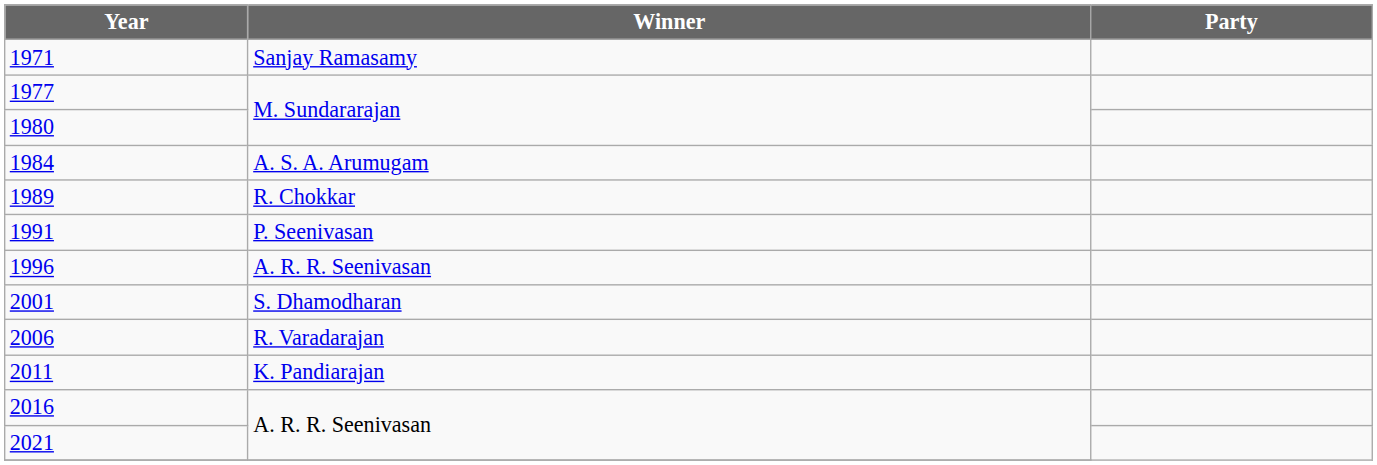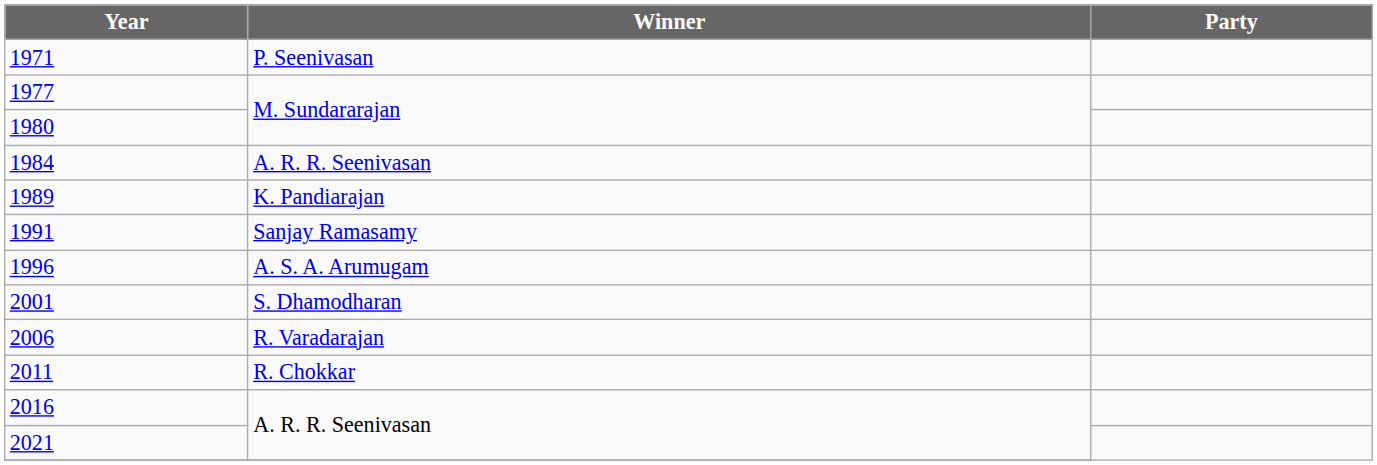 <table class="wikitable" width="50%">
 <tr>
 <th style="background-color:#666666; color:white">Year</th>
 <th style="background-color:#666666; color:white">Winner</th>
 <th style="background-color:#666666; color:white" colspan="2">Party</th>
 </tr>
 <tr>
 <td><a href='#'>1971</a></td>
-<td><a href='#'>Sanjay Ramasamy</a></td>
+<td><a href='#'>P. Seenivasan</a></td>
 <td></td>
 </tr>
 <tr>
 <td><a href='#'>1977</a></td>
 <td rowspan=2><a href='#'>M. Sundararajan</a></td>
 <td></td>
 </tr>
 <tr>
 <td><a href='#'>1980</a></td>
 </tr>
 <tr>
 <td><a href='#'>1984</a></td>
-<td><a href='#'>A. S. A. Arumugam</a></td>
+<td><a href='#'>A. R. R. Seenivasan</a></td>
 <td></td>
 </tr>
 <tr>
 <td><a href='#'>1989</a></td>
-<td><a href='#'>R. Chokkar</a></td>
+<td><a href='#'>K. Pandiarajan</a></td>
 <td></td>
 </tr>
 <tr>
 <td><a href='#'>1991</a></td>
-<td><a href='#'>P. Seenivasan</a></td>
+<td><a href='#'>Sanjay Ramasamy</a></td>
 <td></td>
 </tr>
 <tr>
 <td><a href='#'>1996</a></td>
-<td><a href='#'>A. R. R. Seenivasan</a></td>
+<td><a href='#'>A. S. A. Arumugam</a></td>
 <td></td>
 </tr>
 <tr>
 <td><a href='#'>2001</a></td>
 <td><a href='#'>S. Dhamodharan</a></td>
 <td></td>
 </tr>
 <tr>
 <td><a href='#'>2006</a></td>
 <td><a href='#'>R. Varadarajan</a></td>
 <td></td>
 </tr>
 <tr>
 <td><a href='#'>2011</a></td>
-<td><a href='#'>K. Pandiarajan</a></td>
+<td><a href='#'>R. Chokkar</a></td>
 <td></td>
 </tr>
 <tr>
 <td><a href='#'>2016</a></td>
 <td rowspan=2>A. R. R. Seenivasan</td>
 <td></td>
 </tr>
 <tr>
 <td><a href='#'>2021</a></td>
 </tr>
 <tr>
 </tr>
 </table>
